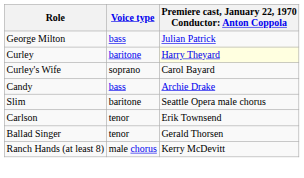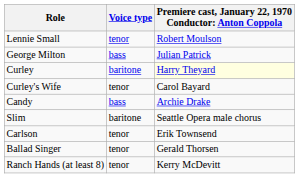 <table class="wikitable">
 <tr>
 <th>Role</th>
 <th><a href='#'>Voice type</a></th>
 <th>Premiere cast, January 22, 1970<br>Conductor: <a href='#'>Anton Coppola</a></th>
+</tr>
+<tr>
+<td>Lennie Small</td>
+<td><a href='#'>tenor</a></td>
+<td><a href='#'>Robert Moulson</a></td>
 </tr>
 <tr>
 <td>George Milton</td>
 <td><a href='#'>bass</a></td>
 <td><a href='#'>Julian Patrick</a></td>
 </tr>
 <tr>
 <td>Curley</td>
 <td><a href='#'>baritone</a></td>
 <td style="background: lightyellow;"><a href='#'>Harry Theyard</a></td>
 </tr>
 <tr>
 <td>Curley's Wife</td>
-<td>soprano</td>
+<td>tenor</td>
 <td>Carol Bayard</td>
 </tr>
 <tr>
 <td>Candy</td>
 <td><a href='#'>bass</a></td>
 <td><a href='#'>Archie Drake</a></td>
 </tr>
 <tr>
 <td>Slim</td>
 <td>baritone</td>
 <td>Seattle Opera male chorus</td>
 </tr>
 <tr>
 <td>Carlson</td>
 <td>tenor</td>
 <td>Erik Townsend</td>
 </tr>
 <tr>
 <td>Ballad Singer</td>
 <td>tenor</td>
 <td>Gerald Thorsen</td>
 </tr>
 <tr>
 <td>Ranch Hands (at least 8)</td>
-<td>male <a href='#'>chorus</a></td>
+<td>tenor</td>
 <td>Kerry McDevitt</td>
 </tr>
 </table>
